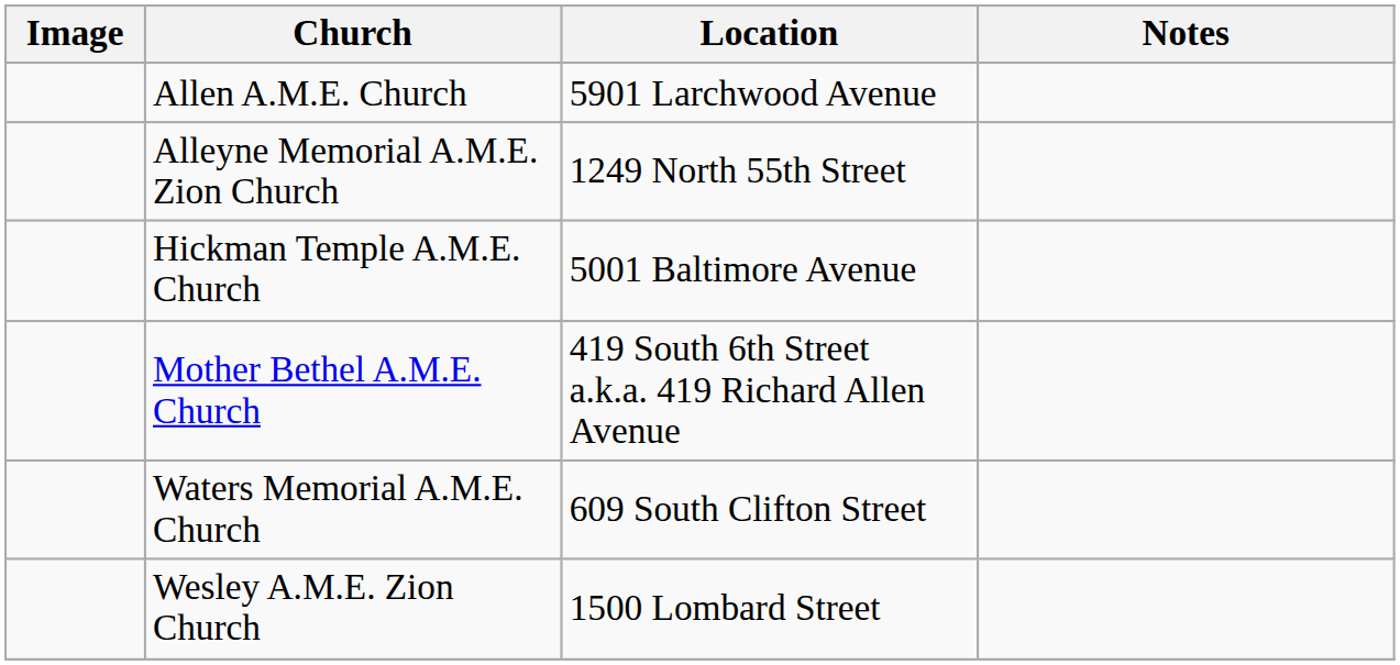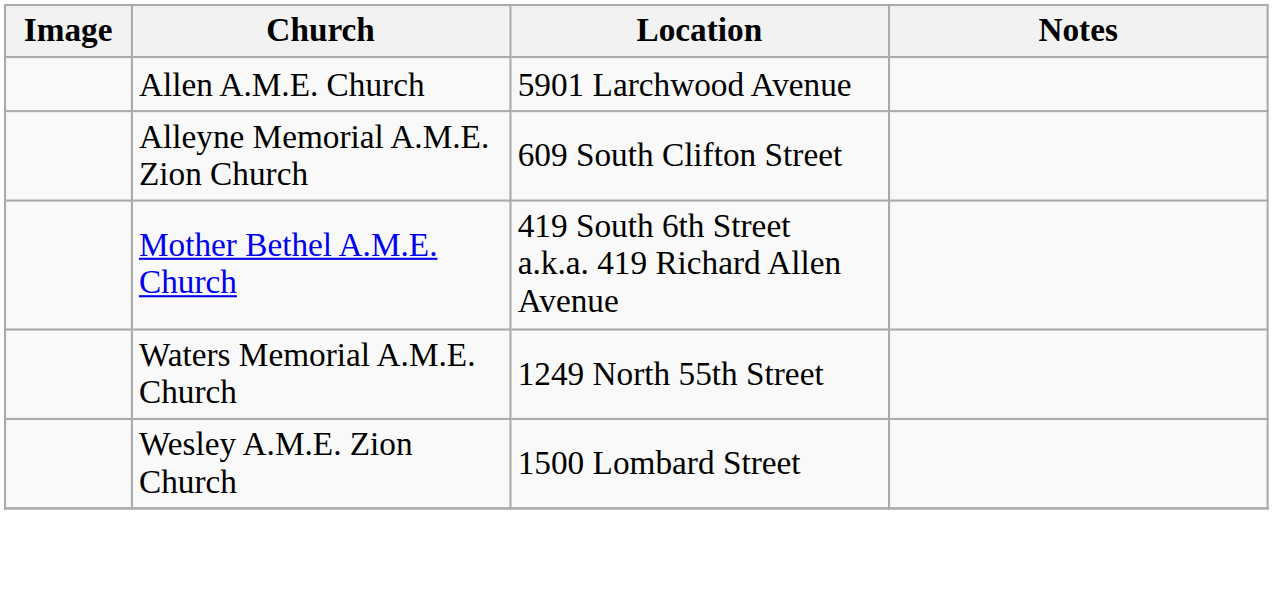 <table class="wikitable">
 <tr>
 <th width="10%">Image</th>
 <th width="30%">Church</th>
 <th width="30%">Location</th>
 <th width="30%">Notes</th>
 </tr>
 <tr>
 <td></td>
 <td>Allen A.M.E. Church</td>
 <td>5901 Larchwood Avenue</td>
 <td></td>
 </tr>
 <tr>
 <td></td>
 <td>Alleyne Memorial A.M.E. Zion Church</td>
-<td>1249 North 55th Street</td>
-<td></td>
-</tr>
-<tr>
-<td></td>
-<td>Hickman Temple A.M.E. Church</td>
-<td>5001 Baltimore Avenue</td>
+<td>609 South Clifton Street</td>
 <td></td>
 </tr>
 <tr>
 <td></td>
 <td><a href='#'>Mother Bethel A.M.E. Church</a></td>
 <td>419 South 6th Street<br>a.k.a. 419 Richard Allen Avenue</td>
 <td></td>
 </tr>
 <tr>
 <td></td>
 <td>Waters Memorial A.M.E. Church</td>
-<td>609 South Clifton Street</td>
+<td>1249 North 55th Street</td>
 <td></td>
 </tr>
 <tr>
 <td></td>
 <td>Wesley A.M.E. Zion Church</td>
 <td>1500 Lombard Street</td>
 <td></td>
 </tr>
 <tr>
 </tr>
 </table>
